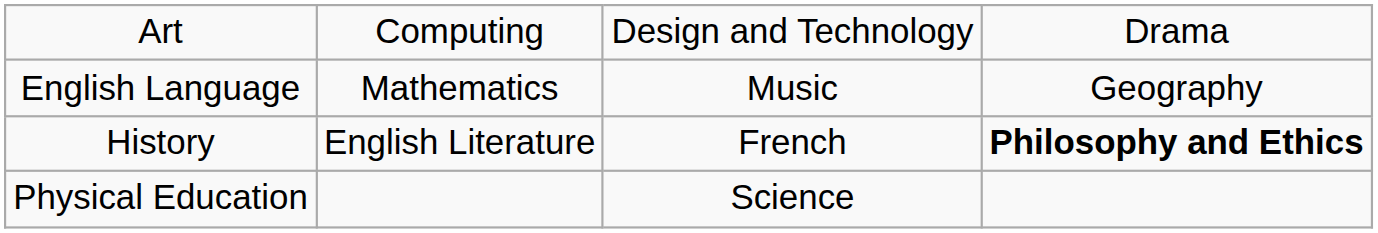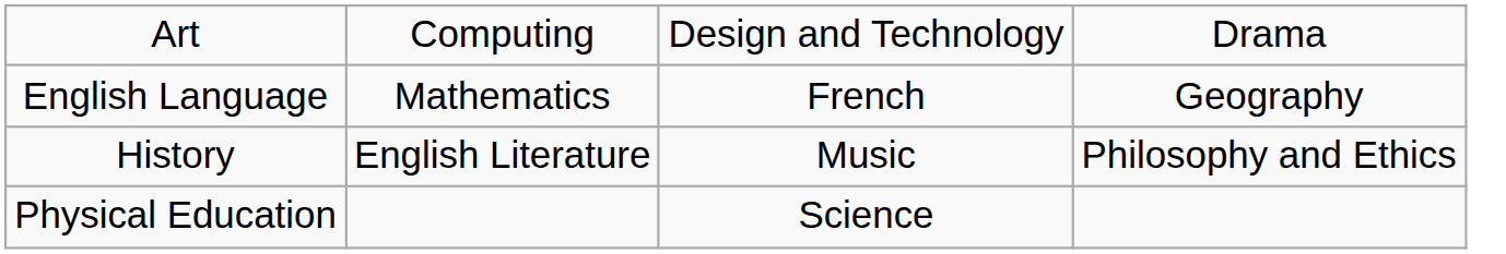 <table class="wikitable" style="text-align:center">
 <tr>
 <td>Art</td>
 <td>Computing</td>
 <td>Design and Technology</td>
 <td>Drama</td>
 </tr>
 <tr>
 <td>English Language</td>
 <td>Mathematics</td>
-<td>Music</td>
+<td>French</td>
 <td>Geography</td>
 </tr>
 <tr>
 <td>History</td>
 <td>English Literature</td>
-<td>French</td>
-<td><strong>Philosophy and Ethics</strong></td>
+<td>Music</td>
+<td>Philosophy and Ethics</td>
 </tr>
 <tr>
 <td>Physical Education</td>
 <td></td>
 <td>Science</td>
 </tr>
 </table>
